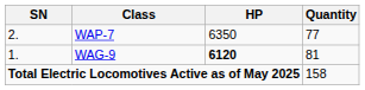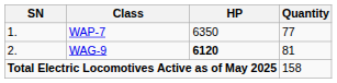 <table class="wikitable">
 <tr>
 <th>SN</th>
 <th>Class</th>
 <th>HP</th>
 <th>Quantity</th>
 </tr>
 <tr>
-<td>2.</td>
+<td>1.</td>
 <td><a href='#'>WAP-7</a></td>
 <td>6350</td>
 <td>77</td>
 </tr>
 <tr>
-<td>1.</td>
+<td>2.</td>
 <td><a href='#'>WAG-9</a></td>
 <td><strong>6120</strong></td>
 <td>81</td>
 </tr>
 <tr>
 <td colspan="3"><strong>Total Electric Locomotives Active as of May 2025</strong></td>
 <td>158</td>
 </tr>
 </table>
